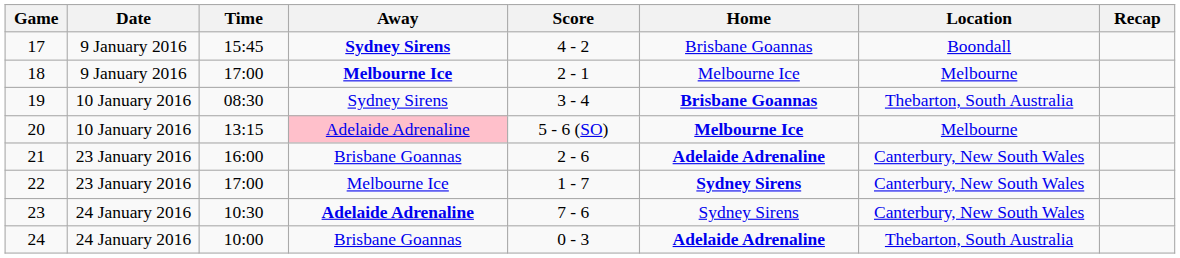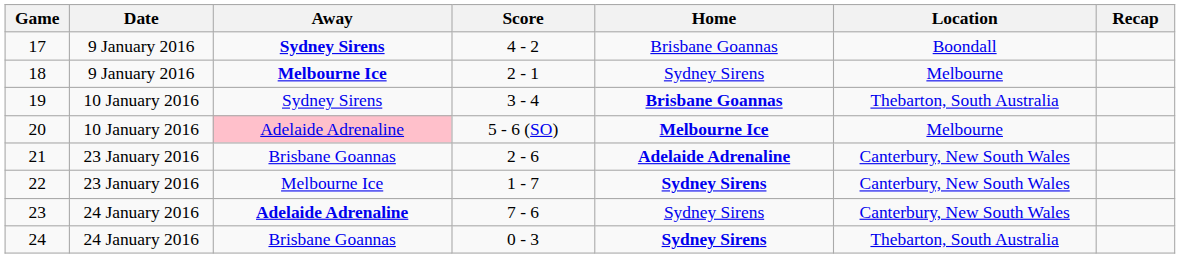 <table class="wikitable" width="85%" style="margin: 1em auto 1em auto">
 <tr>
 <th width="1%">Game</th>
 <th width="6%">Date</th>
-<th width="4%">Time</th>
 <th width="10%">Away</th>
 <th width="6%">Score</th>
 <th width="10%">Home</th>
 <th width="11%">Location</th>
 <th width="2%">Recap</th>
 </tr>
 <tr align="center">
 <td>17</td>
 <td>9 January 2016</td>
-<td>15:45</td>
 <td><strong><a href='#'>Sydney Sirens</a></strong></td>
 <td>4 - 2</td>
 <td><a href='#'>Brisbane Goannas</a></td>
 <td><a href='#'>Boondall</a></td>
 <td></td>
 </tr>
 <tr align="center">
 <td>18</td>
 <td>9 January 2016</td>
-<td>17:00</td>
 <td><strong><a href='#'>Melbourne Ice</a></strong></td>
 <td>2 - 1</td>
-<td><a href='#'>Melbourne Ice</a></td>
+<td><a href='#'>Sydney Sirens</a></td>
 <td><a href='#'>Melbourne</a></td>
 <td></td>
 </tr>
 <tr align="center">
 <td>19</td>
 <td>10 January 2016</td>
-<td>08:30</td>
 <td><a href='#'>Sydney Sirens</a></td>
 <td>3 - 4</td>
 <td><strong><a href='#'>Brisbane Goannas</a></strong></td>
 <td><a href='#'>Thebarton, South Australia</a></td>
 <td></td>
 </tr>
 <tr align="center">
 <td>20</td>
 <td>10 January 2016</td>
-<td>13:15</td>
 <td style="background: pink;"><a href='#'>Adelaide Adrenaline</a></td>
 <td>5 - 6 (<a href='#'>SO</a>)</td>
 <td><strong><a href='#'>Melbourne Ice</a></strong></td>
 <td><a href='#'>Melbourne</a></td>
 <td></td>
 </tr>
 <tr align="center">
 <td>21</td>
 <td>23 January 2016</td>
-<td>16:00</td>
 <td><a href='#'>Brisbane Goannas</a></td>
 <td>2 - 6</td>
 <td><strong><a href='#'>Adelaide Adrenaline</a></strong></td>
 <td><a href='#'>Canterbury, New South Wales</a></td>
 <td></td>
 </tr>
 <tr align="center">
 <td>22</td>
 <td>23 January 2016</td>
-<td>17:00</td>
 <td><a href='#'>Melbourne Ice</a></td>
 <td>1 - 7</td>
 <td><strong><a href='#'>Sydney Sirens</a></strong></td>
 <td><a href='#'>Canterbury, New South Wales</a></td>
 <td></td>
 </tr>
 <tr align="center">
 <td>23</td>
 <td>24 January 2016</td>
-<td>10:30</td>
 <td><strong><a href='#'>Adelaide Adrenaline</a></strong></td>
 <td>7 - 6</td>
 <td><a href='#'>Sydney Sirens</a></td>
 <td><a href='#'>Canterbury, New South Wales</a></td>
 <td></td>
 </tr>
 <tr align="center">
 <td>24</td>
 <td>24 January 2016</td>
-<td>10:00</td>
 <td><a href='#'>Brisbane Goannas</a></td>
 <td>0 - 3</td>
-<td><strong><a href='#'>Adelaide Adrenaline</a></strong></td>
+<td><strong><a href='#'>Sydney Sirens</a></strong></td>
 <td><a href='#'>Thebarton, South Australia</a></td>
 <td></td>
 </tr>
 </table>
